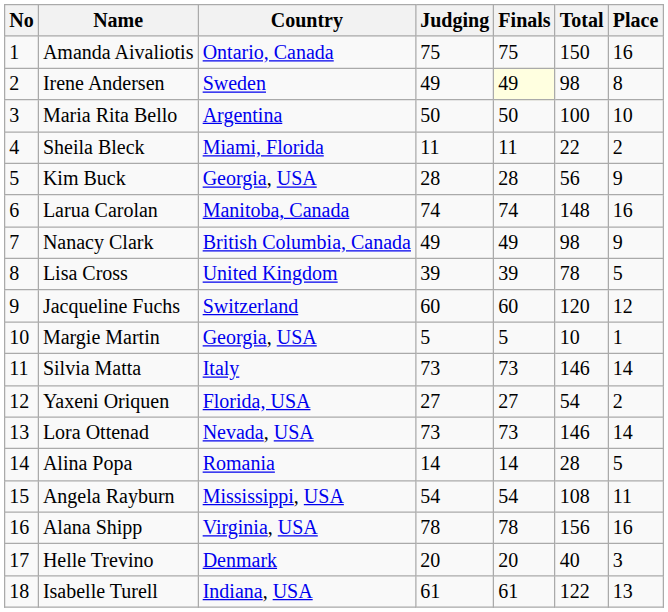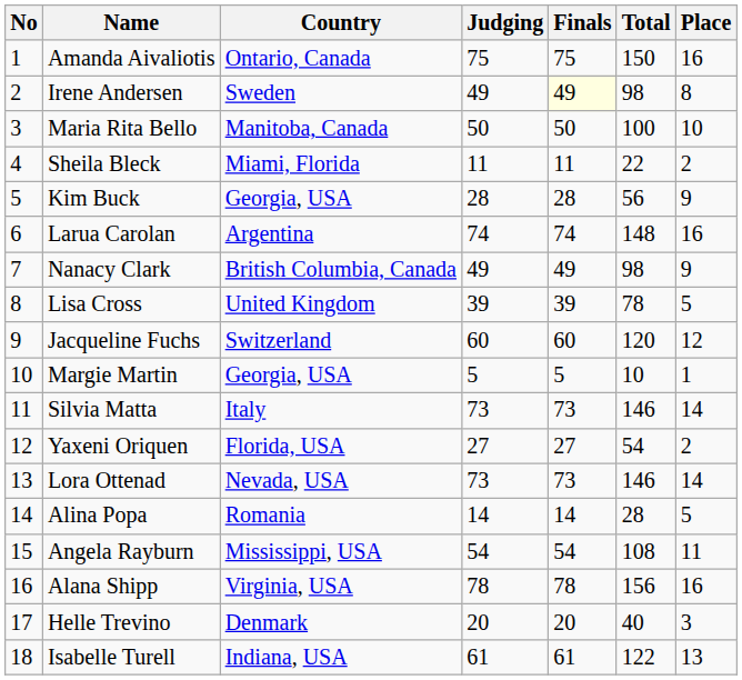 <table class="wikitable">
 <tr>
 <th>No</th>
 <th>Name</th>
 <th>Country</th>
 <th>Judging</th>
 <th>Finals</th>
 <th>Total</th>
 <th>Place</th>
 </tr>
 <tr>
 <td>1</td>
 <td>Amanda Aivaliotis</td>
 <td> <a href='#'>Ontario, Canada</a></td>
 <td>75</td>
 <td>75</td>
 <td>150</td>
 <td>16</td>
 </tr>
 <tr>
 <td>2</td>
 <td>Irene Andersen</td>
 <td> <a href='#'>Sweden</a></td>
 <td>49</td>
 <td style="background: lightyellow;">49</td>
 <td>98</td>
 <td>8</td>
 </tr>
 <tr>
 <td>3</td>
 <td>Maria Rita Bello</td>
-<td> <a href='#'>Argentina</a></td>
+<td> <a href='#'>Manitoba, Canada</a></td>
 <td>50</td>
 <td>50</td>
 <td>100</td>
 <td>10</td>
 </tr>
 <tr>
 <td>4</td>
 <td>Sheila Bleck</td>
 <td> <a href='#'>Miami, Florida</a></td>
 <td>11</td>
 <td>11</td>
 <td>22</td>
 <td>2</td>
 </tr>
 <tr>
 <td>5</td>
 <td>Kim Buck</td>
 <td> <a href='#'>Georgia</a>, <a href='#'>USA</a></td>
 <td>28</td>
 <td>28</td>
 <td>56</td>
 <td>9</td>
 </tr>
 <tr>
 <td>6</td>
 <td>Larua Carolan</td>
-<td> <a href='#'>Manitoba, Canada</a></td>
+<td> <a href='#'>Argentina</a></td>
 <td>74</td>
 <td>74</td>
 <td>148</td>
 <td>16</td>
 </tr>
 <tr>
 <td>7</td>
 <td>Nanacy Clark</td>
 <td> <a href='#'>British Columbia, Canada</a></td>
 <td>49</td>
 <td>49</td>
 <td>98</td>
 <td>9</td>
 </tr>
 <tr>
 <td>8</td>
 <td>Lisa Cross</td>
 <td> <a href='#'>United Kingdom</a></td>
 <td>39</td>
 <td>39</td>
 <td>78</td>
 <td>5</td>
 </tr>
 <tr>
 <td>9</td>
 <td>Jacqueline Fuchs</td>
 <td> <a href='#'>Switzerland</a></td>
 <td>60</td>
 <td>60</td>
 <td>120</td>
 <td>12</td>
 </tr>
 <tr>
 <td>10</td>
 <td>Margie Martin</td>
 <td> <a href='#'>Georgia</a>, <a href='#'>USA</a></td>
 <td>5</td>
 <td>5</td>
 <td>10</td>
 <td>1</td>
 </tr>
 <tr>
 <td>11</td>
 <td>Silvia Matta</td>
 <td> <a href='#'>Italy</a></td>
 <td>73</td>
 <td>73</td>
 <td>146</td>
 <td>14</td>
 </tr>
 <tr>
 <td>12</td>
 <td>Yaxeni Oriquen</td>
 <td> <a href='#'>Florida, USA</a></td>
 <td>27</td>
 <td>27</td>
 <td>54</td>
 <td>2</td>
 </tr>
 <tr>
 <td>13</td>
 <td>Lora Ottenad</td>
 <td> <a href='#'>Nevada</a>, <a href='#'>USA</a></td>
 <td>73</td>
 <td>73</td>
 <td>146</td>
 <td>14</td>
 </tr>
 <tr>
 <td>14</td>
 <td>Alina Popa</td>
 <td> <a href='#'>Romania</a></td>
 <td>14</td>
 <td>14</td>
 <td>28</td>
 <td>5</td>
 </tr>
 <tr>
 <td>15</td>
 <td>Angela Rayburn</td>
 <td> <a href='#'>Mississippi</a>, <a href='#'>USA</a></td>
 <td>54</td>
 <td>54</td>
 <td>108</td>
 <td>11</td>
 </tr>
 <tr>
 <td>16</td>
 <td>Alana Shipp</td>
 <td> <a href='#'>Virginia</a>, <a href='#'>USA</a></td>
 <td>78</td>
 <td>78</td>
 <td>156</td>
 <td>16</td>
 </tr>
 <tr>
 <td>17</td>
 <td>Helle Trevino</td>
 <td> <a href='#'>Denmark</a></td>
 <td>20</td>
 <td>20</td>
 <td>40</td>
 <td>3</td>
 </tr>
 <tr>
 <td>18</td>
 <td>Isabelle Turell</td>
 <td> <a href='#'>Indiana</a>, <a href='#'>USA</a></td>
 <td>61</td>
 <td>61</td>
 <td>122</td>
 <td>13</td>
 </tr>
 </table>
